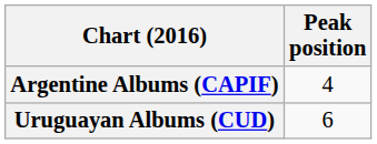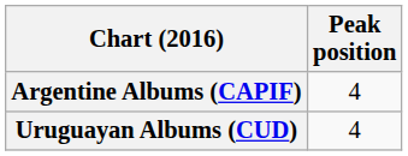 <table class="wikitable sortable plainrowheaders" style="text-align:center">
 <tr>
 <th>Chart (2016)</th>
 <th>Peak<br>position</th>
 </tr>
 <tr>
 <th scope="row">Argentine Albums (<a href='#'>CAPIF</a>)</th>
 <td>4</td>
 </tr>
 <tr>
 <th scope="row">Uruguayan Albums (<a href='#'>CUD</a>)</th>
-<td>6</td>
+<td>4</td>
 </tr>
 </table>
